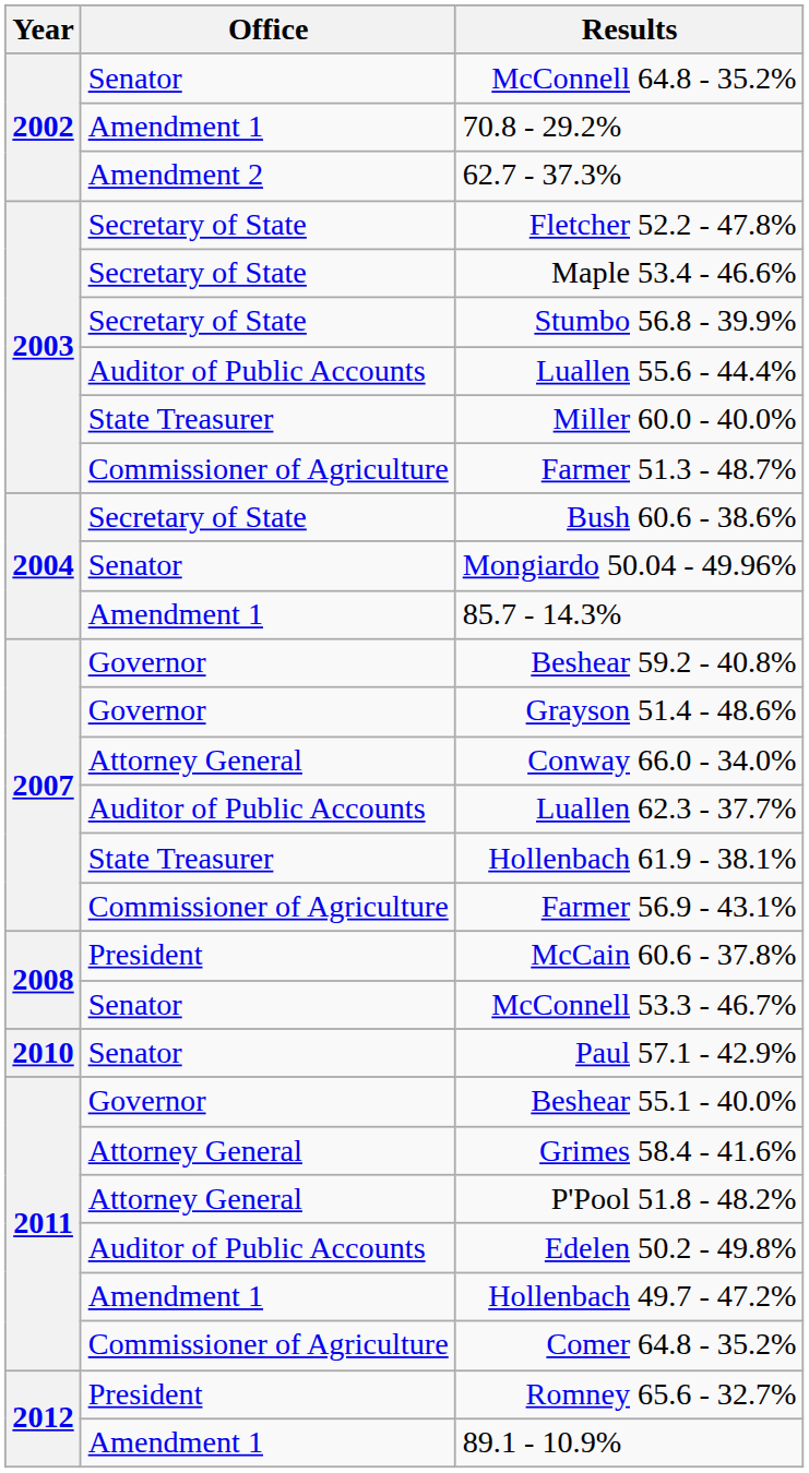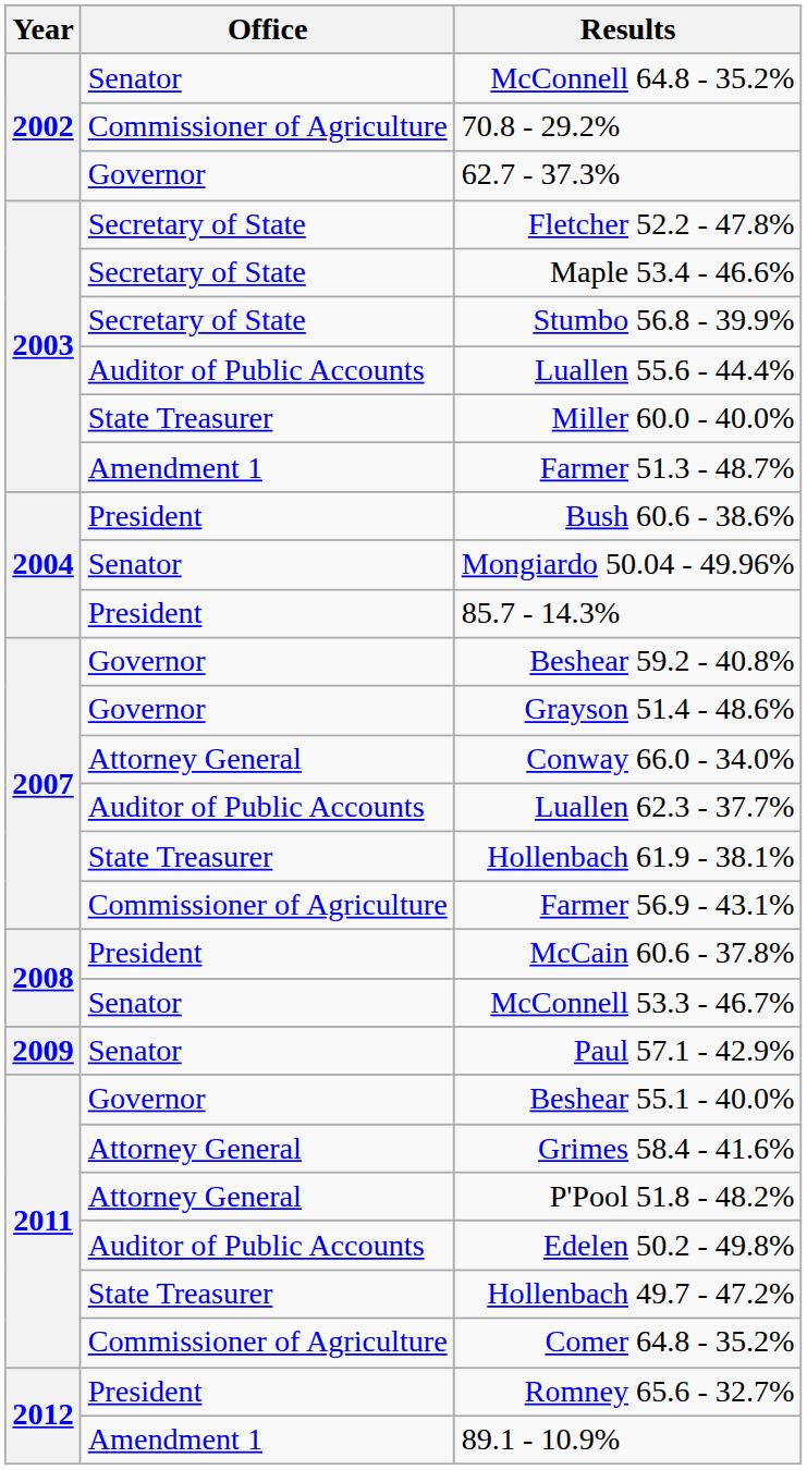 <table class=wikitable>
 <tr>
 <th>Year</th>
 <th>Office</th>
 <th>Results</th>
 </tr>
 <tr>
 <th rowspan=3><a href='#'>2002</a></th>
 <td><a href='#'>Senator</a></td>
 <td align="right" ><a href='#'>McConnell</a> 64.8 - 35.2%</td>
 </tr>
 <tr>
-<td><a href='#'>Amendment 1</a></td>
+<td><a href='#'>Commissioner of Agriculture</a></td>
 <td> 70.8 - 29.2%</td>
 </tr>
 <tr>
-<td><a href='#'>Amendment 2</a></td>
+<td><a href='#'>Governor</a></td>
 <td> 62.7 - 37.3%</td>
 </tr>
 <tr>
 <th rowspan=6><a href='#'>2003</a></th>
 <td><a href='#'>Secretary of State</a></td>
 <td align="right" ><a href='#'>Fletcher</a> 52.2 - 47.8%</td>
 </tr>
 <tr>
 <td><a href='#'>Secretary of State</a></td>
 <td align="right" >Maple 53.4 - 46.6%</td>
 </tr>
 <tr>
 <td><a href='#'>Secretary of State</a></td>
 <td align="right" ><a href='#'>Stumbo</a> 56.8 - 39.9%</td>
 </tr>
 <tr>
 <td><a href='#'>Auditor of Public Accounts</a></td>
 <td align="right" ><a href='#'>Luallen</a> 55.6 - 44.4%</td>
 </tr>
 <tr>
 <td><a href='#'>State Treasurer</a></td>
 <td align="right" ><a href='#'>Miller</a> 60.0 - 40.0%</td>
 </tr>
 <tr>
-<td><a href='#'>Commissioner of Agriculture</a></td>
+<td><a href='#'>Amendment 1</a></td>
 <td align="right" ><a href='#'>Farmer</a> 51.3 - 48.7%</td>
 </tr>
 <tr>
 <th rowspan=3><a href='#'>2004</a></th>
-<td><a href='#'>Secretary of State</a></td>
+<td><a href='#'>President</a></td>
 <td align="right" ><a href='#'>Bush</a> 60.6 - 38.6%</td>
 </tr>
 <tr>
 <td><a href='#'>Senator</a></td>
 <td align="right" ><a href='#'>Mongiardo</a> 50.04 - 49.96%</td>
 </tr>
 <tr>
-<td><a href='#'>Amendment 1</a></td>
+<td><a href='#'>President</a></td>
 <td> 85.7 - 14.3%</td>
 </tr>
 <tr>
 <th rowspan=6><a href='#'>2007</a></th>
 <td><a href='#'>Governor</a></td>
 <td align="right" ><a href='#'>Beshear</a> 59.2 - 40.8%</td>
 </tr>
 <tr>
 <td><a href='#'>Governor</a></td>
 <td align="right" ><a href='#'>Grayson</a> 51.4 - 48.6%</td>
 </tr>
 <tr>
 <td><a href='#'>Attorney General</a></td>
 <td align="right" ><a href='#'>Conway</a> 66.0 - 34.0%</td>
 </tr>
 <tr>
 <td><a href='#'>Auditor of Public Accounts</a></td>
 <td align="right" ><a href='#'>Luallen</a> 62.3 - 37.7%</td>
 </tr>
 <tr>
 <td><a href='#'>State Treasurer</a></td>
 <td align="right" ><a href='#'>Hollenbach</a> 61.9 - 38.1%</td>
 </tr>
 <tr>
 <td><a href='#'>Commissioner of Agriculture</a></td>
 <td align="right" ><a href='#'>Farmer</a> 56.9 - 43.1%</td>
 </tr>
 <tr>
 <th rowspan=2><a href='#'>2008</a></th>
 <td><a href='#'>President</a></td>
 <td align="right" ><a href='#'>McCain</a> 60.6 - 37.8%</td>
 </tr>
 <tr>
 <td><a href='#'>Senator</a></td>
 <td align="right" ><a href='#'>McConnell</a> 53.3 - 46.7%</td>
 </tr>
 <tr>
-<th><a href='#'>2010</a></th>
+<th><a href='#'>2009</a></th>
 <td><a href='#'>Senator</a></td>
 <td align="right" ><a href='#'>Paul</a> 57.1 - 42.9%</td>
 </tr>
 <tr>
 <th rowspan=6><a href='#'>2011</a></th>
 <td><a href='#'>Governor</a></td>
 <td align="right" ><a href='#'>Beshear</a> 55.1 - 40.0%</td>
 </tr>
 <tr>
 <td><a href='#'>Attorney General</a></td>
 <td align="right" ><a href='#'>Grimes</a> 58.4 - 41.6%</td>
 </tr>
 <tr>
 <td><a href='#'>Attorney General</a></td>
 <td align="right" >P'Pool 51.8 - 48.2%</td>
 </tr>
 <tr>
 <td><a href='#'>Auditor of Public Accounts</a></td>
 <td align="right" ><a href='#'>Edelen</a> 50.2 - 49.8%</td>
 </tr>
 <tr>
-<td><a href='#'>Amendment 1</a></td>
+<td><a href='#'>State Treasurer</a></td>
 <td align="right" ><a href='#'>Hollenbach</a> 49.7 - 47.2%</td>
 </tr>
 <tr>
 <td><a href='#'>Commissioner of Agriculture</a></td>
 <td align="right" ><a href='#'>Comer</a> 64.8 - 35.2%</td>
 </tr>
 <tr>
 <th rowspan=3><a href='#'>2012</a></th>
 <td><a href='#'>President</a></td>
 <td align="right" ><a href='#'>Romney</a> 65.6 - 32.7%</td>
 </tr>
 <tr>
 <td><a href='#'>Amendment 1</a></td>
 <td> 89.1 - 10.9%</td>
 </tr>
 </table>
